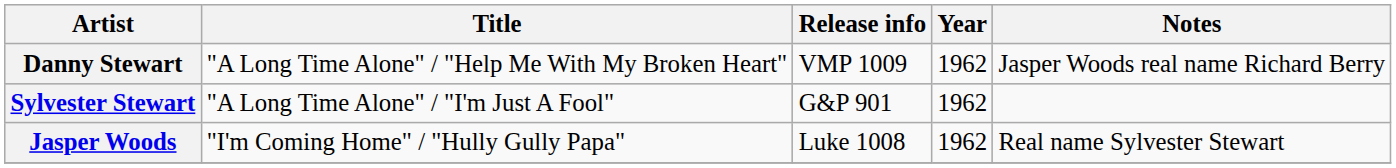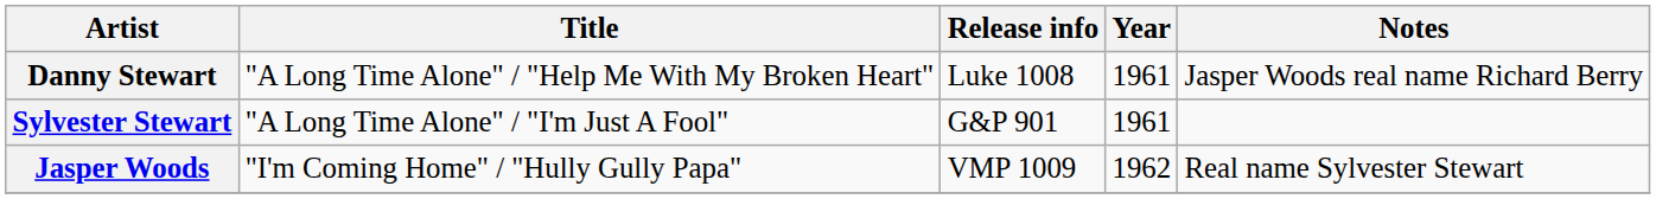 <table class="wikitable plainrowheaders sortable">
 <tr>
 <th scope="col">Artist</th>
 <th scope="col">Title</th>
 <th scope="col">Release info</th>
 <th scope="col">Year</th>
 <th scope="col" class="unsortable">Notes</th>
 </tr>
 <tr>
 <th scope="row">Danny Stewart</th>
 <td>"A Long Time Alone" / "Help Me With My Broken Heart"</td>
-<td>VMP 1009</td>
-<td>1962</td>
+<td>Luke 1008</td>
+<td>1961</td>
 <td>Jasper Woods real name Richard Berry</td>
 </tr>
 <tr>
 <th scope="row"><a href='#'>Sylvester Stewart</a></th>
 <td>"A Long Time Alone" / "I'm Just A Fool"</td>
 <td>G&P 901</td>
-<td>1962</td>
+<td>1961</td>
 <td></td>
 </tr>
 <tr>
 <th scope="row"><a href='#'>Jasper Woods</a></th>
 <td>"I'm Coming Home" / "Hully Gully Papa"</td>
-<td>Luke 1008</td>
+<td>VMP 1009</td>
 <td>1962</td>
 <td>Real name Sylvester Stewart</td>
 </tr>
 <tr>
 </tr>
 </table>
